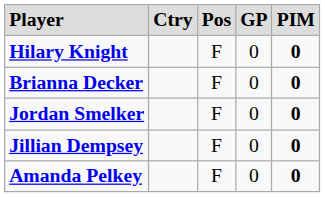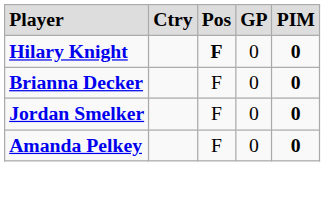 <table class="wikitable">
 <tr align="center" style="font-weight:bold; background-color:#dddddd;" |>
 <td align="left">Player</td>
 <td>Ctry</td>
 <td>Pos</td>
 <td>GP</td>
 <td>PIM</td>
 </tr>
 <tr align="center">
 <td align="left"><strong><a href='#'>Hilary Knight</a></strong></td>
 <td></td>
-<td>F</td>
+<td><strong>F</strong></td>
 <td>0</td>
 <td><strong>0</strong></td>
 </tr>
 <tr align="center">
 <td align="left"><strong><a href='#'>Brianna Decker</a></strong></td>
 <td></td>
 <td>F</td>
 <td>0</td>
 <td><strong>0</strong></td>
 </tr>
 <tr align="center">
 <td align="left"><strong><a href='#'>Jordan Smelker</a></strong></td>
 <td></td>
 <td>F</td>
 <td>0</td>
 <td><strong>0</strong></td>
 </tr>
 <tr align="center">
-<td align="left"><strong><a href='#'>Jillian Dempsey</a></strong></td>
-<td></td>
-<td>F</td>
-<td>0</td>
-<td><strong>0</strong></td>
-</tr>
-<tr align="center">
 <td align="left"><strong><a href='#'>Amanda Pelkey</a></strong></td>
 <td></td>
 <td>F</td>
 <td>0</td>
 <td><strong>0</strong></td>
 </tr>
 </table>
